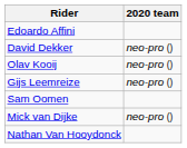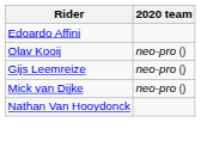 <table class="wikitable">
 <tr>
 <th>Rider</th>
 <th>2020 team</th>
 </tr>
 <tr>
 <td><a href='#'>Edoardo Affini</a></td>
 <td></td>
 </tr>
 <tr>
-<td><a href='#'>David Dekker</a></td>
-<td><em>neo-pro</em> <small>()</small></td>
-</tr>
-<tr>
 <td><a href='#'>Olav Kooij</a></td>
 <td><em>neo-pro</em> <small>()</small></td>
 </tr>
 <tr>
 <td><a href='#'>Gijs Leemreize</a></td>
 <td><em>neo-pro</em> <small>()</small></td>
-</tr>
-<tr>
-<td><a href='#'>Sam Oomen</a></td>
-<td></td>
 </tr>
 <tr>
 <td><a href='#'>Mick van Dijke</a></td>
 <td><em>neo-pro</em> <small>()</small></td>
 </tr>
 <tr>
 <td><a href='#'>Nathan Van Hooydonck</a></td>
 <td></td>
 </tr>
 </table>
